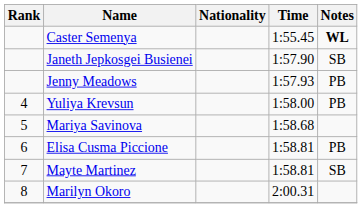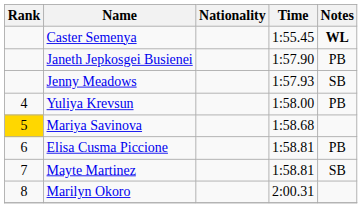 <table class="wikitable sortable" style="text-align:center">
 <tr>
 <th>Rank</th>
 <th>Name</th>
 <th>Nationality</th>
 <th>Time</th>
 <th>Notes</th>
 </tr>
 <tr>
 <td></td>
 <td align=left><a href='#'>Caster Semenya</a></td>
 <td align=left></td>
 <td>1:55.45</td>
 <td><strong>WL</strong></td>
 </tr>
 <tr>
 <td></td>
 <td align=left><a href='#'>Janeth Jepkosgei Busienei</a></td>
 <td align=left></td>
 <td>1:57.90</td>
-<td>SB</td>
+<td>PB</td>
 </tr>
 <tr>
 <td></td>
 <td align=left><a href='#'>Jenny Meadows</a></td>
 <td align=left></td>
 <td>1:57.93</td>
-<td>PB</td>
+<td>SB</td>
 </tr>
 <tr>
 <td>4</td>
 <td align=left><a href='#'>Yuliya Krevsun</a></td>
 <td align=left></td>
 <td>1:58.00</td>
 <td>PB</td>
 </tr>
 <tr>
-<td>5</td>
+<td style="background: gold;">5</td>
 <td align=left><a href='#'>Mariya Savinova</a></td>
 <td align=left></td>
 <td>1:58.68</td>
 <td></td>
 </tr>
 <tr>
 <td>6</td>
 <td align=left><a href='#'>Elisa Cusma Piccione</a></td>
 <td align=left></td>
 <td>1:58.81</td>
 <td>PB</td>
 </tr>
 <tr>
 <td>7</td>
 <td align=left><a href='#'>Mayte Martinez</a></td>
 <td align=left></td>
 <td>1:58.81</td>
 <td>SB</td>
 </tr>
 <tr>
 <td>8</td>
 <td align=left><a href='#'>Marilyn Okoro</a></td>
 <td align=left></td>
 <td>2:00.31</td>
 <td></td>
 </tr>
 <tr>
 </tr>
 </table>
